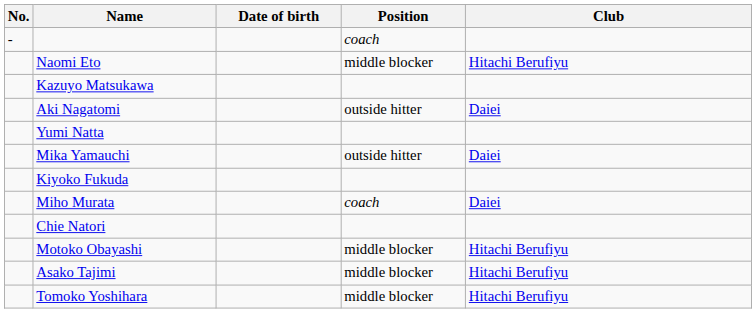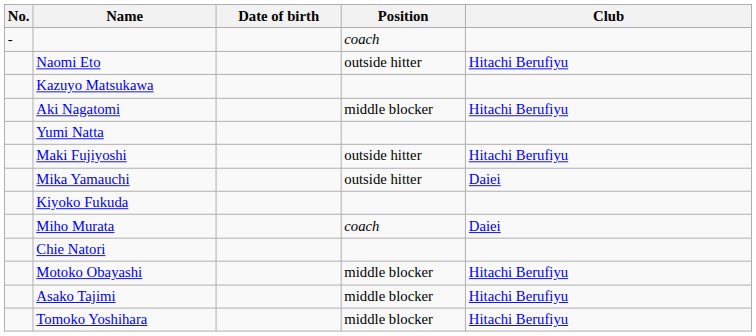 <table class=wikitable sortable style=font-size:100%; text-align:center;>
 <tr>
 <th>No.</th>
 <th style=width:12em>Name</th>
 <th style=width:8em>Date of birth</th>
 <th style=width:8em>Position</th>
 <th style=width:19em>Club</th>
 </tr>
 <tr>
 <td>-</td>
 <td></td>
 <td></td>
 <td><em>coach</em></td>
 <td></td>
 </tr>
 <tr>
 <td></td>
 <td><a href='#'>Naomi Eto</a></td>
 <td></td>
-<td>middle blocker</td>
+<td>outside hitter</td>
 <td> <a href='#'>Hitachi Berufiyu</a></td>
 </tr>
 <tr>
 <td></td>
 <td><a href='#'>Kazuyo Matsukawa</a></td>
 <td></td>
 <td></td>
 <td></td>
 </tr>
 <tr>
 <td></td>
 <td><a href='#'>Aki Nagatomi</a></td>
 <td></td>
-<td>outside hitter</td>
-<td> <a href='#'>Daiei</a></td>
+<td>middle blocker</td>
+<td> <a href='#'>Hitachi Berufiyu</a></td>
 </tr>
 <tr>
 <td></td>
 <td><a href='#'>Yumi Natta</a></td>
 <td></td>
 <td></td>
 <td></td>
+</tr>
+<tr>
+<td></td>
+<td><a href='#'>Maki Fujiyoshi</a></td>
+<td></td>
+<td>outside hitter</td>
+<td> <a href='#'>Hitachi Berufiyu</a></td>
 </tr>
 <tr>
 <td></td>
 <td><a href='#'>Mika Yamauchi</a></td>
 <td></td>
 <td>outside hitter</td>
 <td> <a href='#'>Daiei</a></td>
 </tr>
 <tr>
 <td></td>
 <td><a href='#'>Kiyoko Fukuda</a></td>
 <td></td>
 <td></td>
 <td></td>
 </tr>
 <tr>
 <td></td>
 <td><a href='#'>Miho Murata</a></td>
 <td></td>
 <td><em>coach</em></td>
 <td> <a href='#'>Daiei</a></td>
 </tr>
 <tr>
 <td></td>
 <td><a href='#'>Chie Natori</a></td>
 <td></td>
 <td></td>
 <td></td>
 </tr>
 <tr>
 <td></td>
 <td><a href='#'>Motoko Obayashi</a></td>
 <td></td>
 <td>middle blocker</td>
 <td> <a href='#'>Hitachi Berufiyu</a></td>
 </tr>
 <tr>
 <td></td>
 <td><a href='#'>Asako Tajimi</a></td>
 <td></td>
 <td>middle blocker</td>
 <td> <a href='#'>Hitachi Berufiyu</a></td>
 </tr>
 <tr>
 <td></td>
 <td><a href='#'>Tomoko Yoshihara</a></td>
 <td></td>
 <td>middle blocker</td>
 <td> <a href='#'>Hitachi Berufiyu</a></td>
 </tr>
 </table>
